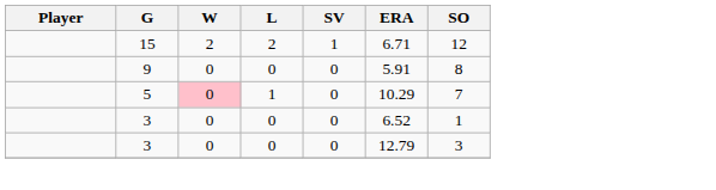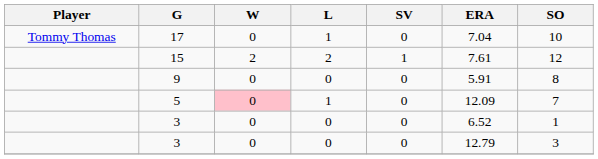 <table class="wikitable sortable">
 <tr>
 <th bgcolor="#DDDDFF" width="16%">Player</th>
 <th bgcolor="#DDDDFF" width="9%">G</th>
 <th bgcolor="#DDDDFF" width="9%">W</th>
 <th bgcolor="#DDDDFF" width="9%">L</th>
 <th bgcolor="#DDDDFF" width="9%">SV</th>
 <th bgcolor="#DDDDFF" width="9%">ERA</th>
 <th bgcolor="#DDDDFF" width="9%">SO</th>
 </tr>
+<tr align="center">
+<td><a href='#'>Tommy Thomas</a></td>
+<td>17</td>
+<td>0</td>
+<td>1</td>
+<td>0</td>
+<td>7.04</td>
+<td>10</td>
+</tr>
 <tr align=center>
 <td></td>
 <td>15</td>
 <td>2</td>
 <td>2</td>
 <td>1</td>
-<td>6.71</td>
+<td>7.61</td>
 <td>12</td>
 </tr>
 <tr align="center">
 <td></td>
 <td>9</td>
 <td>0</td>
 <td>0</td>
 <td>0</td>
 <td>5.91</td>
 <td>8</td>
 </tr>
 <tr align="center">
 <td></td>
 <td>5</td>
 <td style="background: pink;">0</td>
 <td>1</td>
 <td>0</td>
-<td>10.29</td>
+<td>12.09</td>
 <td>7</td>
 </tr>
 <tr align="center">
 <td></td>
 <td>3</td>
 <td>0</td>
 <td>0</td>
 <td>0</td>
 <td>6.52</td>
 <td>1</td>
 </tr>
 <tr align="center">
 <td></td>
 <td>3</td>
 <td>0</td>
 <td>0</td>
 <td>0</td>
 <td>12.79</td>
 <td>3</td>
 </tr>
 <tr align="center">
 </tr>
 </table>
